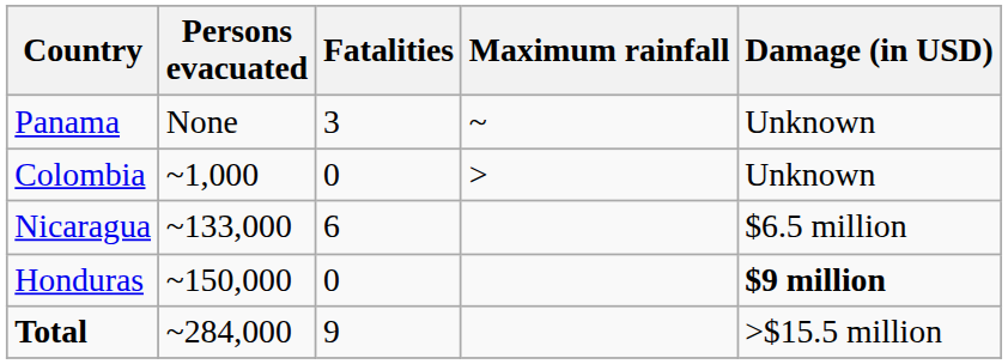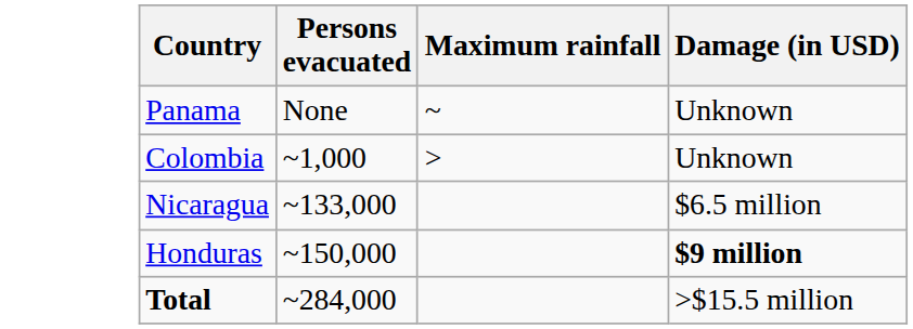 <table class="wikitable" style="float: right; margin:0 1em 0.5em 1em;">
 <tr>
 <th>Country</th>
 <th>Persons<br>evacuated</th>
-<th>Fatalities</th>
 <th>Maximum rainfall</th>
 <th>Damage (in USD)</th>
 </tr>
 <tr>
 <td><a href='#'>Panama</a></td>
 <td>None</td>
-<td>3</td>
 <td>~</td>
 <td>Unknown</td>
 </tr>
 <tr>
 <td><a href='#'>Colombia</a></td>
 <td>~1,000</td>
-<td>0</td>
 <td>></td>
 <td>Unknown</td>
 </tr>
 <tr>
 <td><a href='#'>Nicaragua</a></td>
 <td>~133,000</td>
-<td>6</td>
 <td></td>
 <td>$6.5 million</td>
 </tr>
 <tr>
 <td><a href='#'>Honduras</a></td>
 <td>~150,000</td>
-<td>0</td>
 <td></td>
 <td><strong>$9 million</strong></td>
 </tr>
 <tr>
 <td><strong>Total</strong></td>
 <td>~284,000</td>
-<td>9</td>
 <td></td>
 <td>>$15.5 million</td>
 </tr>
 </table>
